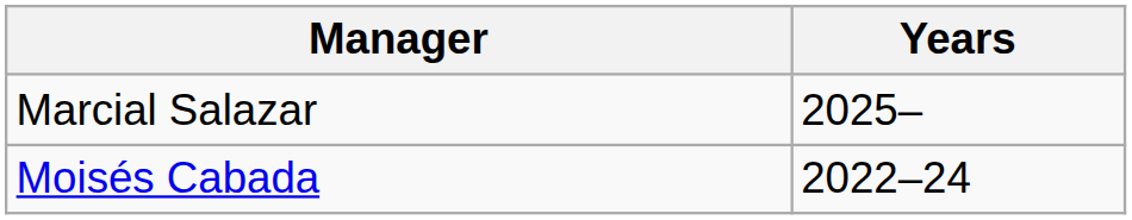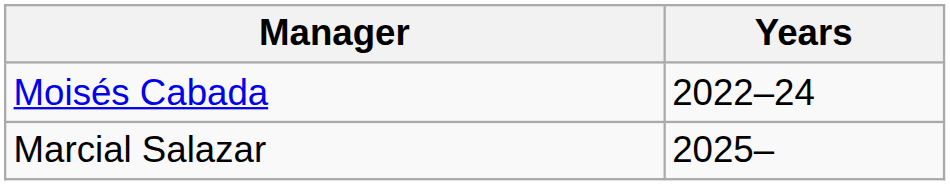 <table class="wikitable">
 <tr>
 <th width="40%">Manager</th>
 <th width="17%">Years</th>
 </tr>
 <tr>
+<td> <a href='#'>Moisés Cabada</a></td>
+<td>2022–24</td>
+</tr>
+<tr>
 <td> Marcial Salazar</td>
 <td>2025–</td>
 </tr>
-<tr>
-<td> <a href='#'>Moisés Cabada</a></td>
-<td>2022–24</td>
-</tr>
 </table>
